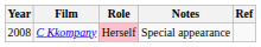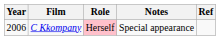 <table class="wikitable">
 <tr>
 <th>Year</th>
 <th>Film</th>
 <th>Role</th>
 <th>Notes</th>
 <th>Ref</th>
 </tr>
 <tr>
-<td>2008</td>
+<td>2006</td>
 <td><em><a href='#'>C Kkompany</a></em></td>
 <td style="background: pink;">Herself</td>
 <td>Special appearance</td>
 <td></td>
 </tr>
 </table>
